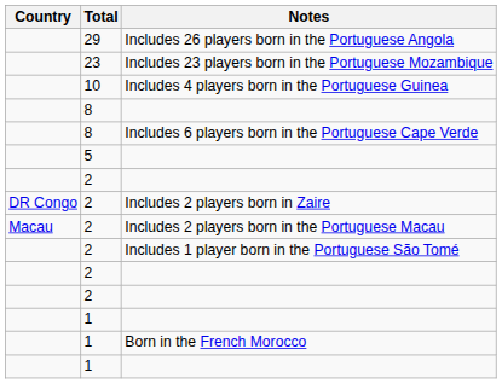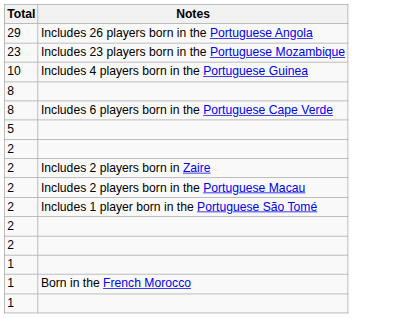 <table class="wikitable sortable">
 <tr>
-<th>Country</th>
 <th>Total</th>
 <th>Notes</th>
 </tr>
 <tr>
-<td></td>
 <td>29</td>
 <td>Includes 26 players born in the <a href='#'>Portuguese Angola</a></td>
 </tr>
 <tr>
-<td></td>
 <td>23</td>
 <td>Includes 23 players born in the <a href='#'>Portuguese Mozambique</a></td>
 </tr>
 <tr>
-<td></td>
 <td>10</td>
 <td>Includes 4 players born in the <a href='#'>Portuguese Guinea</a></td>
 </tr>
 <tr>
-<td></td>
 <td>8</td>
 <td></td>
 </tr>
 <tr>
-<td></td>
 <td>8</td>
 <td>Includes 6 players born in the <a href='#'>Portuguese Cape Verde</a></td>
 </tr>
 <tr>
-<td></td>
 <td>5</td>
 <td></td>
 </tr>
 <tr>
-<td></td>
 <td>2</td>
 <td></td>
 </tr>
 <tr>
-<td> <a href='#'>DR Congo</a></td>
 <td>2</td>
 <td>Includes 2 players born in <a href='#'>Zaire</a></td>
 </tr>
 <tr>
-<td> <a href='#'>Macau</a></td>
 <td>2</td>
 <td>Includes 2 players born in the <a href='#'>Portuguese Macau</a></td>
 </tr>
 <tr>
-<td></td>
 <td>2</td>
 <td>Includes 1 player born in the <a href='#'>Portuguese São Tomé</a></td>
 </tr>
 <tr>
-<td></td>
 <td>2</td>
 <td></td>
 </tr>
 <tr>
-<td></td>
 <td>2</td>
 <td></td>
 </tr>
 <tr>
-<td></td>
 <td>1</td>
 <td></td>
 </tr>
 <tr>
-<td></td>
 <td>1</td>
 <td>Born in the <a href='#'>French Morocco</a></td>
 </tr>
 <tr>
-<td></td>
 <td>1</td>
 <td></td>
 </tr>
 </table>
